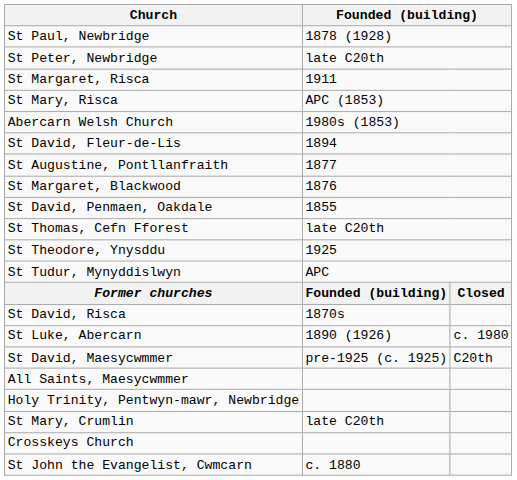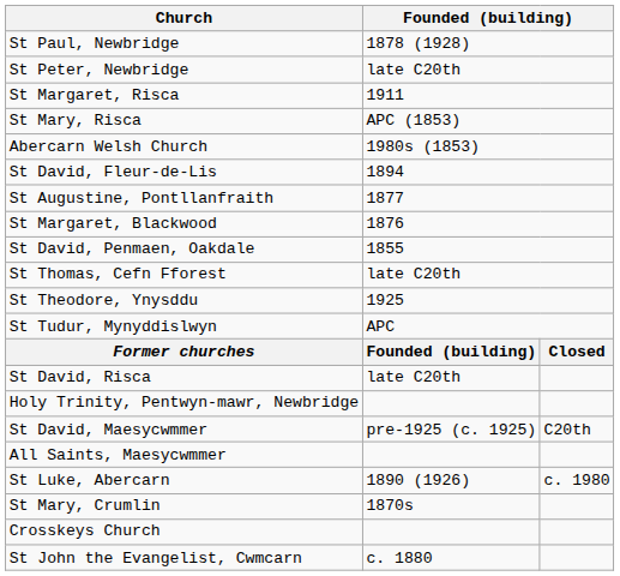 <table class="wikitable">
 <tr>
 <th>Church</th>
 <th colspan="2">Founded (building)</th>
 </tr>
 <tr>
 <td>St Paul, Newbridge</td>
 <td colspan="2">1878 (1928)</td>
 </tr>
 <tr>
 <td>St Peter, Newbridge</td>
 <td colspan="2">late C20th</td>
 </tr>
 <tr>
 <td>St Margaret, Risca</td>
 <td colspan="2">1911</td>
 </tr>
 <tr>
 <td>St Mary, Risca</td>
 <td colspan="2">APC (1853)</td>
 </tr>
 <tr>
 <td>Abercarn Welsh Church</td>
 <td colspan="2">1980s (1853)</td>
 </tr>
 <tr>
 <td>St David, Fleur-de-Lis</td>
 <td colspan="2">1894</td>
 </tr>
 <tr>
 <td>St Augustine, Pontllanfraith</td>
 <td colspan="2">1877</td>
 </tr>
 <tr>
 <td>St Margaret, Blackwood</td>
 <td colspan="2">1876</td>
 </tr>
 <tr>
 <td>St David, Penmaen, Oakdale</td>
 <td colspan="2">1855</td>
 </tr>
 <tr>
 <td>St Thomas, Cefn Fforest</td>
 <td colspan="2">late C20th</td>
 </tr>
 <tr>
 <td>St Theodore, Ynysddu</td>
 <td colspan="2">1925</td>
 </tr>
 <tr>
 <td>St Tudur, Mynyddislwyn</td>
 <td colspan="2">APC</td>
 </tr>
 <tr>
 <th><em>Former churches</em></th>
 <th>Founded (building)</th>
 <th>Closed</th>
 </tr>
 <tr>
 <td>St David, Risca</td>
-<td>1870s</td>
+<td>late C20th</td>
 <td></td>
 </tr>
 <tr>
-<td>St Luke, Abercarn</td>
-<td>1890 (1926)</td>
-<td>c. 1980</td>
+<td>Holy Trinity, Pentwyn-mawr, Newbridge</td>
+<td></td>
+<td></td>
 </tr>
 <tr>
 <td>St David, Maesycwmmer</td>
 <td>pre-1925 (c. 1925)</td>
 <td>C20th</td>
 </tr>
 <tr>
 <td>All Saints, Maesycwmmer</td>
 <td></td>
 <td></td>
 </tr>
 <tr>
-<td>Holy Trinity, Pentwyn-mawr, Newbridge</td>
-<td></td>
-<td></td>
+<td>St Luke, Abercarn</td>
+<td>1890 (1926)</td>
+<td>c. 1980</td>
 </tr>
 <tr>
 <td>St Mary, Crumlin</td>
-<td>late C20th</td>
+<td>1870s</td>
 <td></td>
 </tr>
 <tr>
 <td>Crosskeys Church</td>
 <td></td>
 <td></td>
 </tr>
 <tr>
 <td>St John the Evangelist, Cwmcarn</td>
 <td>c. 1880</td>
 <td></td>
 </tr>
 </table>
